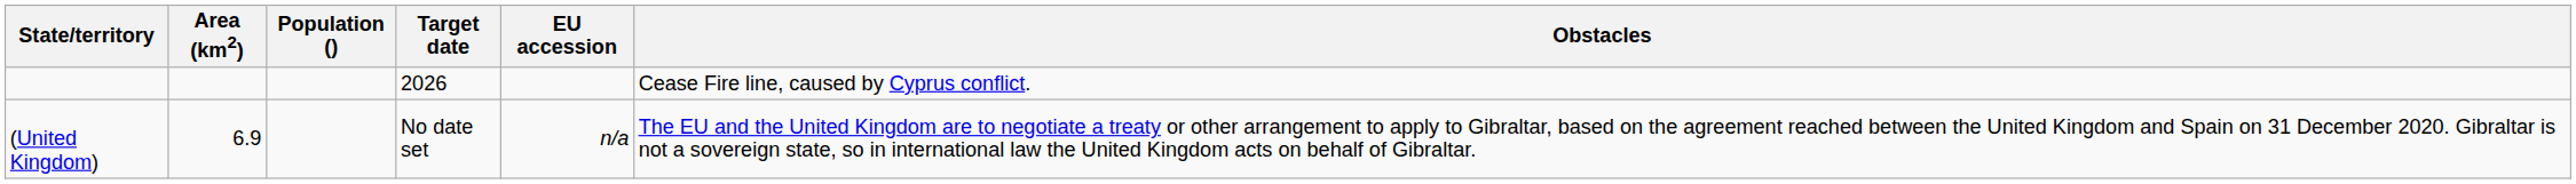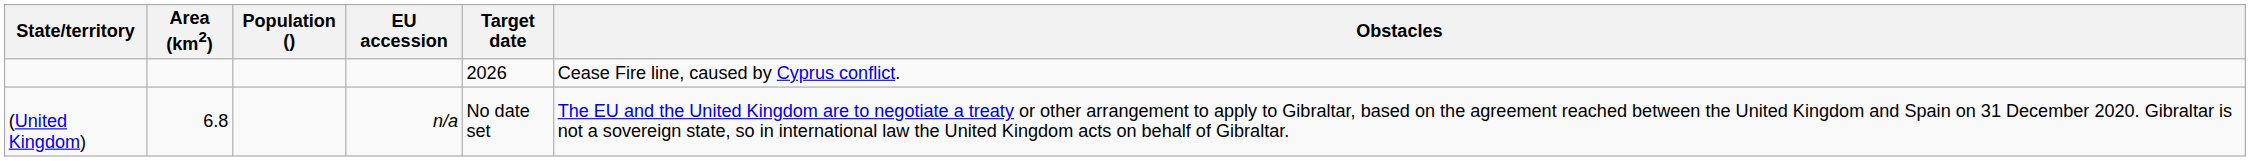 <table class="wikitable sortable" style="width:100%">
 <tr>
 <th>State/territory</th>
 <th>Area (km<sup>2</sup>)</th>
 <th>Population ()</th>
+<th>EU accession<br></th>
 <th>Target date<br></th>
-<th>EU accession<br></th>
 <th class=unsortable>Obstacles</th>
 </tr>
 <tr>
 <td></td>
 <td style="text-align:right"></td>
 <td style="text-align:right"></td>
+<td style="text-align:right"></td>
 <td>2026</td>
-<td style="text-align:right"></td>
 <td>Cease Fire line, caused by <a href='#'>Cyprus conflict</a>.</td>
 </tr>
 <tr>
 <td><br>(<a href='#'>United Kingdom</a>)</td>
-<td style="text-align:right">6.9</td>
+<td style="text-align:right">6.8</td>
 <td style="text-align:right"></td>
+<td style="text-align:right"><em>n/a</em></td>
 <td>No date set</td>
-<td style="text-align:right"><em>n/a</em></td>
 <td><a href='#'>The EU and the United Kingdom are to negotiate a treaty</a> or other arrangement to apply to Gibraltar, based on the agreement reached between the United Kingdom and Spain on 31 December 2020. Gibraltar is not a sovereign state, so in international law the United Kingdom acts on behalf of Gibraltar.</td>
 </tr>
 </table>
